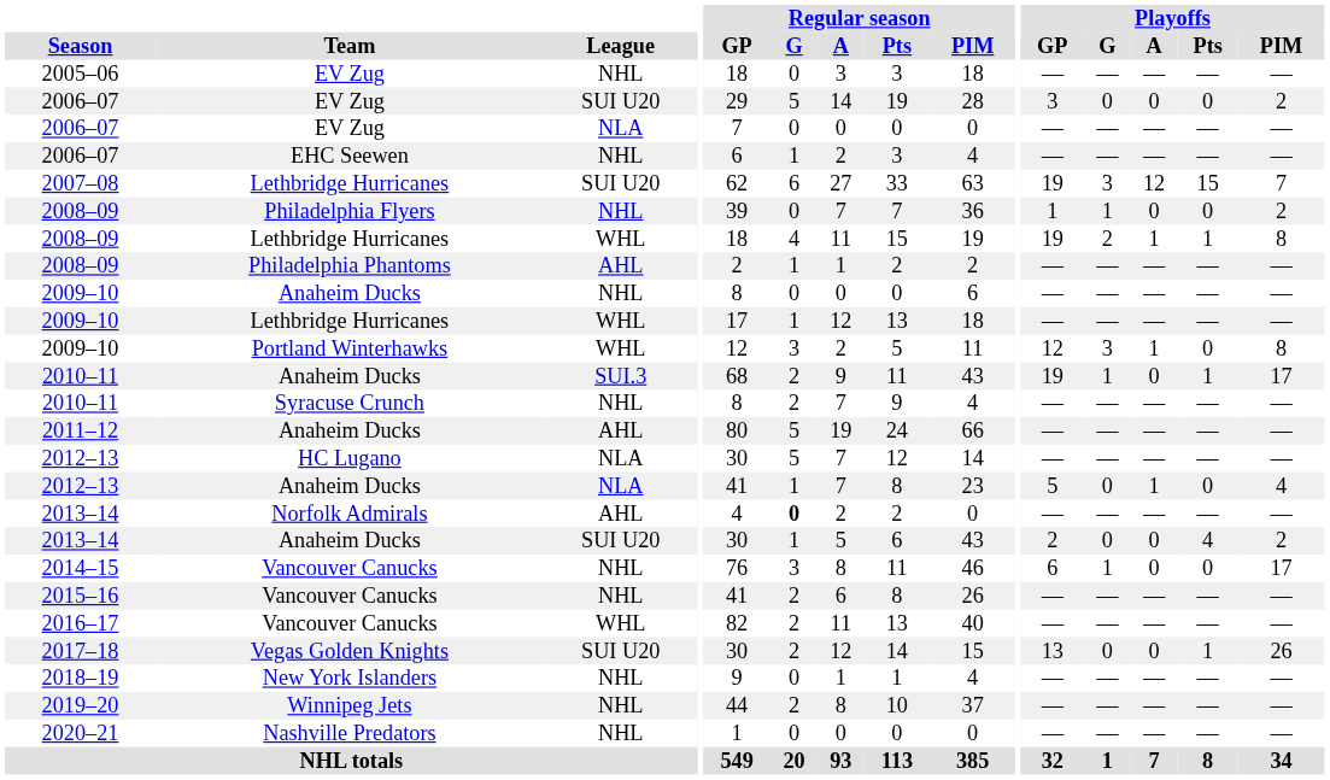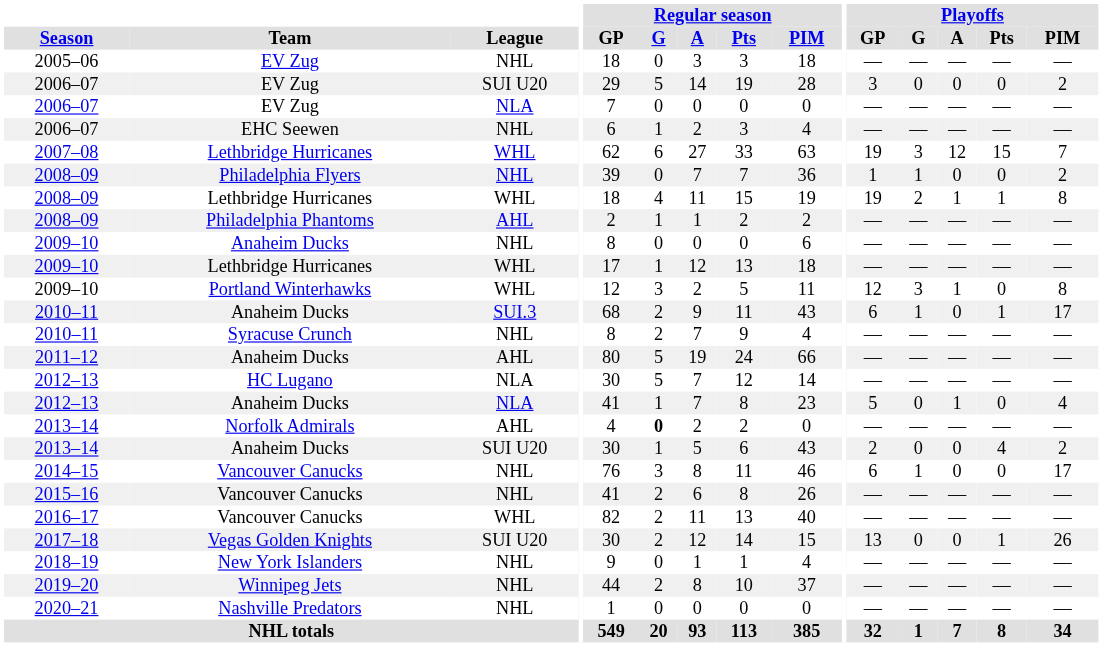 <table border="0" cellpadding="1" cellspacing="0" style="text-align:center; width:60em">
 <tr bgcolor="#e0e0e0">
 <th colspan="3" bgcolor="#ffffff"></th>
 <th rowspan="100" bgcolor="#ffffff"></th>
 <th colspan="5"><a href='#'>Regular season</a></th>
 <th rowspan="100" bgcolor="#ffffff"></th>
 <th colspan="5"><a href='#'>Playoffs</a></th>
 </tr>
 <tr bgcolor="#e0e0e0">
 <th><a href='#'>Season</a></th>
 <th>Team</th>
 <th>League</th>
 <th>GP</th>
 <th><a href='#'>G</a></th>
 <th><a href='#'>A</a></th>
 <th><a href='#'>Pts</a></th>
 <th><a href='#'>PIM</a></th>
 <th>GP</th>
 <th>G</th>
 <th>A</th>
 <th>Pts</th>
 <th>PIM</th>
 </tr>
 <tr>
 <td>2005–06</td>
 <td><a href='#'>EV Zug</a></td>
 <td>NHL</td>
 <td>18</td>
 <td>0</td>
 <td>3</td>
 <td>3</td>
 <td>18</td>
 <td>—</td>
 <td>—</td>
 <td>—</td>
 <td>—</td>
 <td>—</td>
 </tr>
 <tr bgcolor="#f0f0f0">
 <td>2006–07</td>
 <td>EV Zug</td>
 <td>SUI U20</td>
 <td>29</td>
 <td>5</td>
 <td>14</td>
 <td>19</td>
 <td>28</td>
 <td>3</td>
 <td>0</td>
 <td>0</td>
 <td>0</td>
 <td>2</td>
 </tr>
 <tr>
 <td><a href='#'>2006–07</a></td>
 <td>EV Zug</td>
 <td><a href='#'>NLA</a></td>
 <td>7</td>
 <td>0</td>
 <td>0</td>
 <td>0</td>
 <td>0</td>
 <td>—</td>
 <td>—</td>
 <td>—</td>
 <td>—</td>
 <td>—</td>
 </tr>
 <tr bgcolor="#f0f0f0">
 <td>2006–07</td>
 <td>EHC Seewen</td>
 <td>NHL</td>
 <td>6</td>
 <td>1</td>
 <td>2</td>
 <td>3</td>
 <td>4</td>
 <td>—</td>
 <td>—</td>
 <td>—</td>
 <td>—</td>
 <td>—</td>
 </tr>
 <tr>
 <td><a href='#'>2007–08</a></td>
 <td><a href='#'>Lethbridge Hurricanes</a></td>
-<td>SUI U20</td>
+<td><a href='#'>WHL</a></td>
 <td>62</td>
 <td>6</td>
 <td>27</td>
 <td>33</td>
 <td>63</td>
 <td>19</td>
 <td>3</td>
 <td>12</td>
 <td>15</td>
 <td>7</td>
 </tr>
 <tr bgcolor="#f0f0f0">
 <td><a href='#'>2008–09</a></td>
 <td><a href='#'>Philadelphia Flyers</a></td>
 <td><a href='#'>NHL</a></td>
 <td>39</td>
 <td>0</td>
 <td>7</td>
 <td>7</td>
 <td>36</td>
 <td>1</td>
 <td>1</td>
 <td>0</td>
 <td>0</td>
 <td>2</td>
 </tr>
 <tr>
 <td><a href='#'>2008–09</a></td>
 <td>Lethbridge Hurricanes</td>
 <td>WHL</td>
 <td>18</td>
 <td>4</td>
 <td>11</td>
 <td>15</td>
 <td>19</td>
 <td>19</td>
 <td>2</td>
 <td>1</td>
 <td>1</td>
 <td>8</td>
 </tr>
 <tr bgcolor="#f0f0f0">
 <td><a href='#'>2008–09</a></td>
 <td><a href='#'>Philadelphia Phantoms</a></td>
 <td><a href='#'>AHL</a></td>
 <td>2</td>
 <td>1</td>
 <td>1</td>
 <td>2</td>
 <td>2</td>
 <td>—</td>
 <td>—</td>
 <td>—</td>
 <td>—</td>
 <td>—</td>
 </tr>
 <tr>
 <td><a href='#'>2009–10</a></td>
 <td><a href='#'>Anaheim Ducks</a></td>
 <td>NHL</td>
 <td>8</td>
 <td>0</td>
 <td>0</td>
 <td>0</td>
 <td>6</td>
 <td>—</td>
 <td>—</td>
 <td>—</td>
 <td>—</td>
 <td>—</td>
 </tr>
 <tr bgcolor="#f0f0f0">
 <td><a href='#'>2009–10</a></td>
 <td>Lethbridge Hurricanes</td>
 <td>WHL</td>
 <td>17</td>
 <td>1</td>
 <td>12</td>
 <td>13</td>
 <td>18</td>
 <td>—</td>
 <td>—</td>
 <td>—</td>
 <td>—</td>
 <td>—</td>
 </tr>
 <tr>
 <td>2009–10</td>
 <td><a href='#'>Portland Winterhawks</a></td>
 <td>WHL</td>
 <td>12</td>
 <td>3</td>
 <td>2</td>
 <td>5</td>
 <td>11</td>
 <td>12</td>
 <td>3</td>
 <td>1</td>
 <td>0</td>
 <td>8</td>
 </tr>
 <tr bgcolor="#f0f0f0">
 <td><a href='#'>2010–11</a></td>
 <td>Anaheim Ducks</td>
 <td><a href='#'>SUI.3</a></td>
 <td>68</td>
 <td>2</td>
 <td>9</td>
 <td>11</td>
 <td>43</td>
-<td>19</td>
+<td>6</td>
 <td>1</td>
 <td>0</td>
 <td>1</td>
 <td>17</td>
 </tr>
 <tr>
 <td><a href='#'>2010–11</a></td>
 <td><a href='#'>Syracuse Crunch</a></td>
 <td>NHL</td>
 <td>8</td>
 <td>2</td>
 <td>7</td>
 <td>9</td>
 <td>4</td>
 <td>—</td>
 <td>—</td>
 <td>—</td>
 <td>—</td>
 <td>—</td>
 </tr>
 <tr bgcolor="#f0f0f0">
 <td><a href='#'>2011–12</a></td>
 <td>Anaheim Ducks</td>
 <td>AHL</td>
 <td>80</td>
 <td>5</td>
 <td>19</td>
 <td>24</td>
 <td>66</td>
 <td>—</td>
 <td>—</td>
 <td>—</td>
 <td>—</td>
 <td>—</td>
 </tr>
 <tr>
 <td><a href='#'>2012–13</a></td>
 <td><a href='#'>HC Lugano</a></td>
 <td>NLA</td>
 <td>30</td>
 <td>5</td>
 <td>7</td>
 <td>12</td>
 <td>14</td>
 <td>—</td>
 <td>—</td>
 <td>—</td>
 <td>—</td>
 <td>—</td>
 </tr>
 <tr bgcolor="#f0f0f0">
 <td><a href='#'>2012–13</a></td>
 <td>Anaheim Ducks</td>
 <td><a href='#'>NLA</a></td>
 <td>41</td>
 <td>1</td>
 <td>7</td>
 <td>8</td>
 <td>23</td>
 <td>5</td>
 <td>0</td>
 <td>1</td>
 <td>0</td>
 <td>4</td>
 </tr>
 <tr>
 <td><a href='#'>2013–14</a></td>
 <td><a href='#'>Norfolk Admirals</a></td>
 <td>AHL</td>
 <td>4</td>
 <td><strong>0</strong></td>
 <td>2</td>
 <td>2</td>
 <td>0</td>
 <td>—</td>
 <td>—</td>
 <td>—</td>
 <td>—</td>
 <td>—</td>
 </tr>
 <tr bgcolor="#f0f0f0">
 <td><a href='#'>2013–14</a></td>
 <td>Anaheim Ducks</td>
 <td>SUI U20</td>
 <td>30</td>
 <td>1</td>
 <td>5</td>
 <td>6</td>
 <td>43</td>
 <td>2</td>
 <td>0</td>
 <td>0</td>
 <td>4</td>
 <td>2</td>
 </tr>
 <tr>
 <td><a href='#'>2014–15</a></td>
 <td><a href='#'>Vancouver Canucks</a></td>
 <td>NHL</td>
 <td>76</td>
 <td>3</td>
 <td>8</td>
 <td>11</td>
 <td>46</td>
 <td>6</td>
 <td>1</td>
 <td>0</td>
 <td>0</td>
 <td>17</td>
 </tr>
 <tr bgcolor="#f0f0f0">
 <td><a href='#'>2015–16</a></td>
 <td>Vancouver Canucks</td>
 <td>NHL</td>
 <td>41</td>
 <td>2</td>
 <td>6</td>
 <td>8</td>
 <td>26</td>
 <td>—</td>
 <td>—</td>
 <td>—</td>
 <td>—</td>
 <td>—</td>
 </tr>
 <tr>
 <td><a href='#'>2016–17</a></td>
 <td>Vancouver Canucks</td>
 <td>WHL</td>
 <td>82</td>
 <td>2</td>
 <td>11</td>
 <td>13</td>
 <td>40</td>
 <td>—</td>
 <td>—</td>
 <td>—</td>
 <td>—</td>
 <td>—</td>
 </tr>
 <tr bgcolor="#f0f0f0">
 <td><a href='#'>2017–18</a></td>
 <td><a href='#'>Vegas Golden Knights</a></td>
 <td>SUI U20</td>
 <td>30</td>
 <td>2</td>
 <td>12</td>
 <td>14</td>
 <td>15</td>
 <td>13</td>
 <td>0</td>
 <td>0</td>
 <td>1</td>
 <td>26</td>
 </tr>
 <tr>
 <td><a href='#'>2018–19</a></td>
 <td><a href='#'>New York Islanders</a></td>
 <td>NHL</td>
 <td>9</td>
 <td>0</td>
 <td>1</td>
 <td>1</td>
 <td>4</td>
 <td>—</td>
 <td>—</td>
 <td>—</td>
 <td>—</td>
 <td>—</td>
 </tr>
 <tr bgcolor="#f0f0f0">
 <td><a href='#'>2019–20</a></td>
 <td><a href='#'>Winnipeg Jets</a></td>
 <td>NHL</td>
 <td>44</td>
 <td>2</td>
 <td>8</td>
 <td>10</td>
 <td>37</td>
 <td>—</td>
 <td>—</td>
 <td>—</td>
 <td>—</td>
 <td>—</td>
 </tr>
 <tr>
 <td><a href='#'>2020–21</a></td>
 <td><a href='#'>Nashville Predators</a></td>
 <td>NHL</td>
 <td>1</td>
 <td>0</td>
 <td>0</td>
 <td>0</td>
 <td>0</td>
 <td>—</td>
 <td>—</td>
 <td>—</td>
 <td>—</td>
 <td>—</td>
 </tr>
 <tr bgcolor="#e0e0e0">
 <th colspan="3">NHL totals</th>
 <th>549</th>
 <th>20</th>
 <th>93</th>
 <th>113</th>
 <th>385</th>
 <th>32</th>
 <th>1</th>
 <th>7</th>
 <th>8</th>
 <th>34</th>
 </tr>
 </table>
